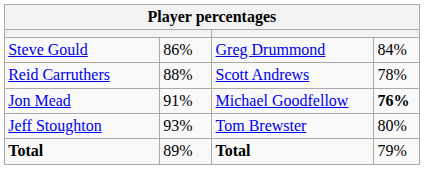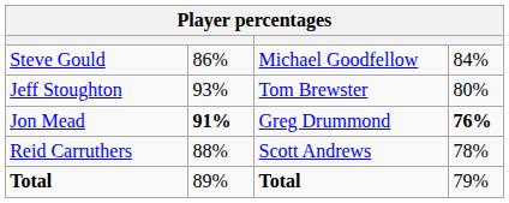 <table class="wikitable">
 <tr>
 <th colspan="4" style="width:400px;">Player percentages</th>
 </tr>
 <tr>
 <th colspan="2" style="width:200px;"></th>
 <th colspan="2" style="width:200px;"></th>
 </tr>
 <tr>
 <td><a href='#'>Steve Gould</a></td>
 <td>86%</td>
+<td><a href='#'>Michael Goodfellow</a></td>
+<td>84%</td>
+</tr>
+<tr>
+<td><a href='#'>Jeff Stoughton</a></td>
+<td>93%</td>
+<td><a href='#'>Tom Brewster</a></td>
+<td>80%</td>
+</tr>
+<tr>
+<td><a href='#'>Jon Mead</a></td>
+<td><strong>91%</strong></td>
 <td><a href='#'>Greg Drummond</a></td>
-<td>84%</td>
+<td><strong>76%</strong></td>
 </tr>
 <tr>
 <td><a href='#'>Reid Carruthers</a></td>
 <td>88%</td>
 <td><a href='#'>Scott Andrews</a></td>
 <td>78%</td>
 </tr>
 <tr>
-<td><a href='#'>Jon Mead</a></td>
-<td>91%</td>
-<td><a href='#'>Michael Goodfellow</a></td>
-<td><strong>76%</strong></td>
-</tr>
-<tr>
-<td><a href='#'>Jeff Stoughton</a></td>
-<td>93%</td>
-<td><a href='#'>Tom Brewster</a></td>
-<td>80%</td>
-</tr>
-<tr>
 <td><strong>Total</strong></td>
 <td>89%</td>
 <td><strong>Total</strong></td>
 <td>79%</td>
 </tr>
 </table>
